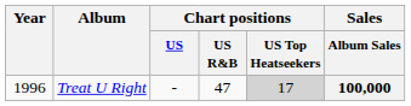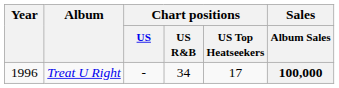 <table class="wikitable">
 <tr>
 <th align="center" valign="top" width="40" rowspan="2">Year</th>
 <th align="left" valign="top" rowspan="2">Album</th>
 <th align="left" valign="top" colspan="3">Chart positions</th>
 <th align="left" valign="top" colspan="3">Sales</th>
 </tr>
 <tr>
 <th align="center" valign="top" width="40"><small><a href='#'>US</a></small></th>
 <th align="center" valign="top" width="40"><small>US R&B</small></th>
 <th align="center" valign="top" width="40"><small>US Top Heatseekers</small></th>
 <th align="left" valign="top" colspan="3"><small>Album Sales</small></th>
 </tr>
 <tr>
 <td align="center" rowspan="1">1996</td>
 <td align="left" valign="top"><em><a href='#'>Treat U Right</a></em></td>
 <td align="center" valign="top">-</td>
-<td align="center" valign="top">47</td>
-<td align="center" valign="top" style="background: lightgrey;">17</td>
+<td align="center" valign="top">34</td>
+<td align="center" valign="top">17</td>
 <th align="left" valign="top" colspan="3">100,000</th>
 </tr>
 </table>
